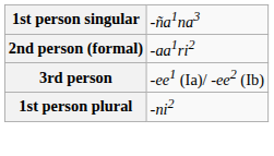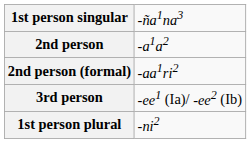 <table class="wikitable">
 <tr>
 <th>1st  person singular</th>
 <td><em>-ña<sup>1</sup>na<sup>3</sup></em></td>
+</tr>
+<tr>
+<th>2nd  person</th>
+<td><em>-a<sup>1</sup>a<sup>2</sup></em></td>
 </tr>
 <tr>
 <th>2nd  person (formal)</th>
 <td><em>-aa<sup>1</sup>ri<sup>2</sup></em></td>
 </tr>
 <tr>
 <th>3rd  person</th>
 <td><em>-ee<sup>1</sup></em> (Ia)/ <em>-ee<sup>2</sup></em>  (Ib)</td>
 </tr>
 <tr>
 <th>1st  person plural</th>
 <td><em>-ni<sup>2</sup></em></td>
 </tr>
 </table>
